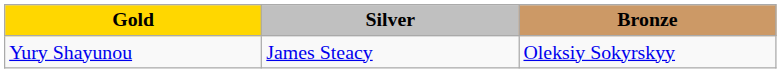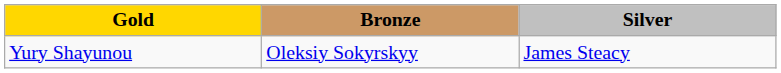 <table class="wikitable" style="text-align:left">
 <tr align="center">
 <td width=200 bgcolor=gold><strong>Gold</strong></td>
+<td width=200 bgcolor=CC9966><strong>Bronze</strong></td>
 <td width=200 bgcolor=silver><strong>Silver</strong></td>
-<td width=200 bgcolor=CC9966><strong>Bronze</strong></td>
 </tr>
 <tr>
 <td><a href='#'>Yury Shayunou</a><br><em></em></td>
+<td><a href='#'>Oleksiy Sokyrskyy</a><br><em></em></td>
 <td><a href='#'>James Steacy</a><br><em></em></td>
-<td><a href='#'>Oleksiy Sokyrskyy</a><br><em></em></td>
 </tr>
 </table>
